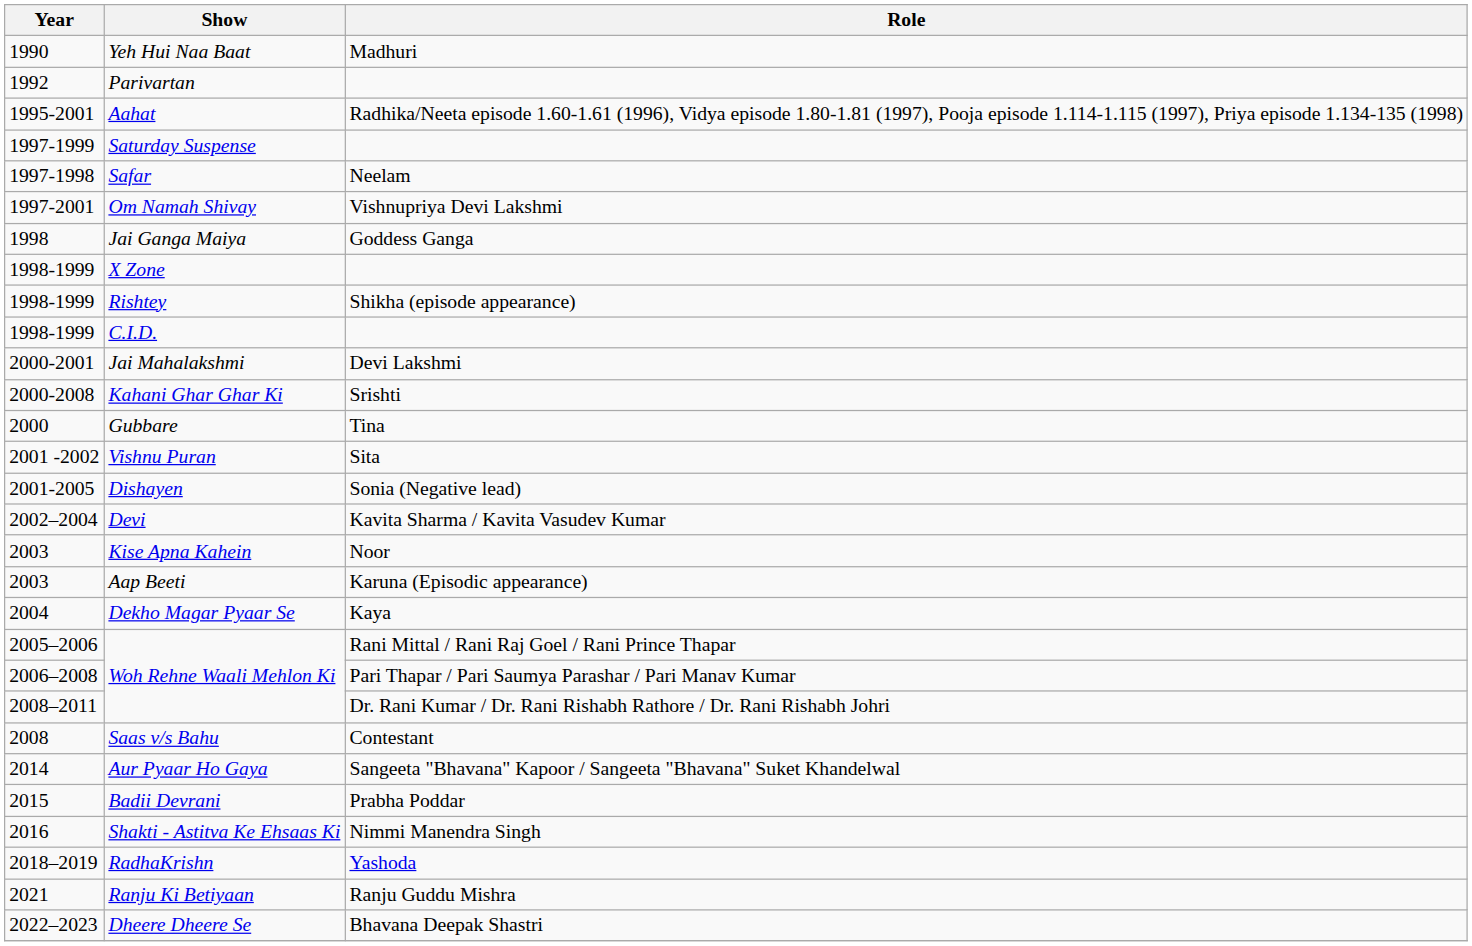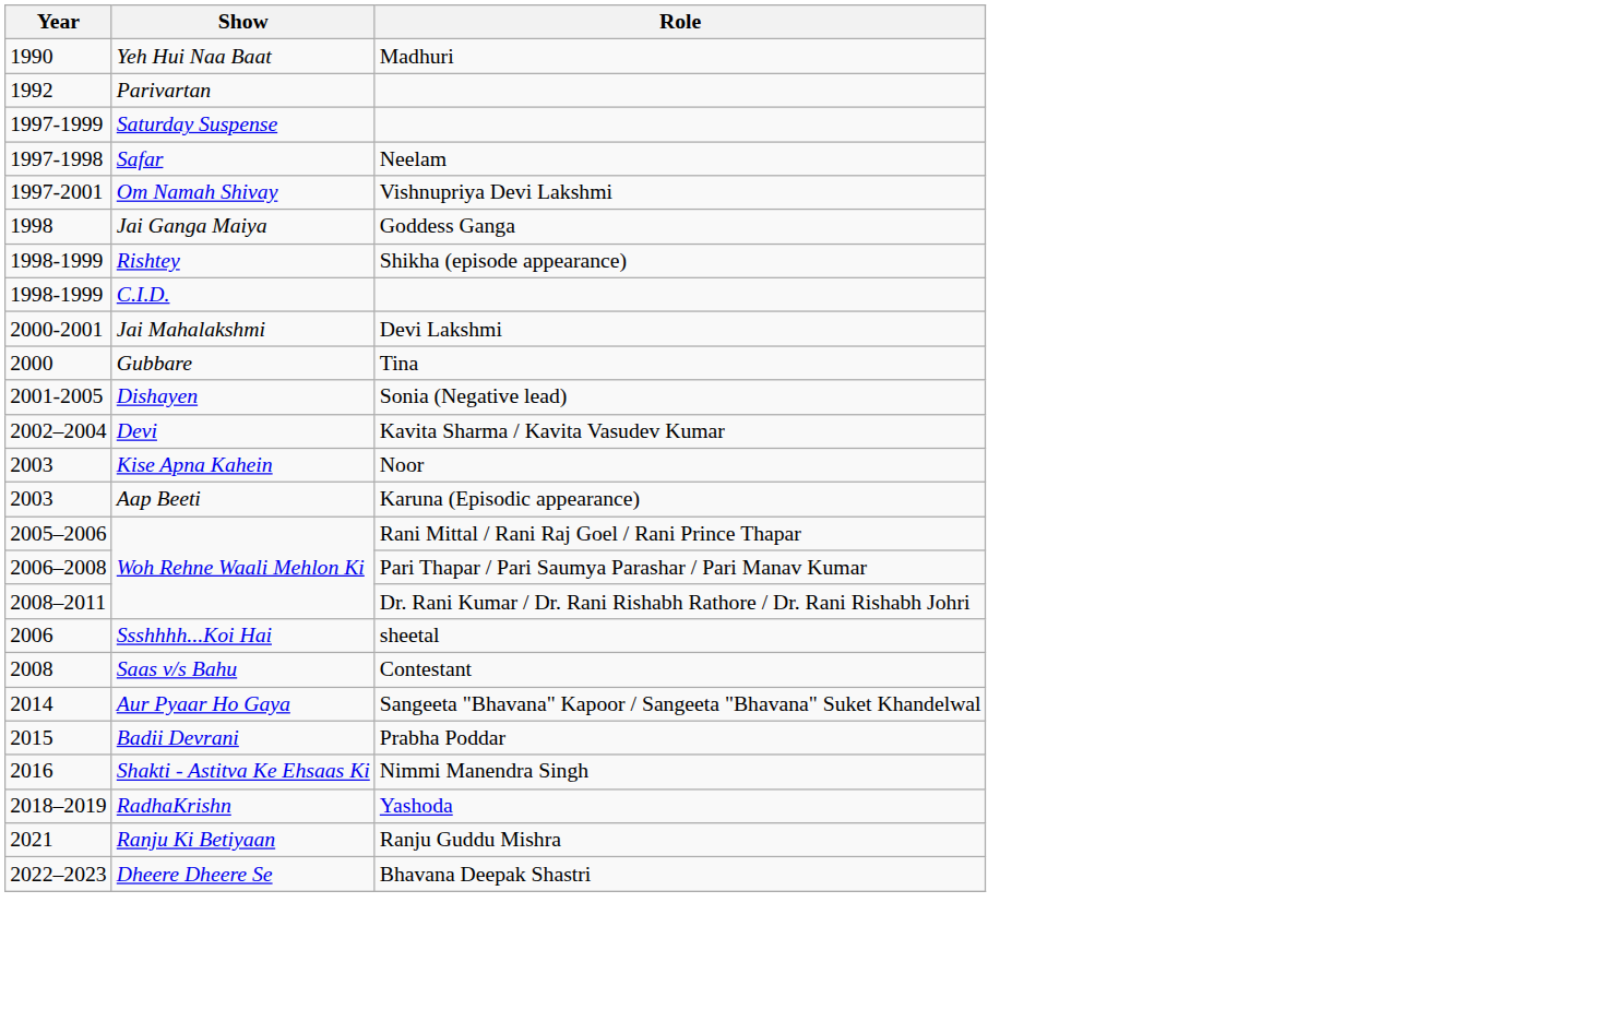 <table class="wikitable">
 <tr>
 <th>Year</th>
 <th>Show</th>
 <th>Role</th>
 </tr>
 <tr>
 <td>1990</td>
 <td><em>Yeh Hui Naa Baat</em></td>
 <td>Madhuri</td>
 </tr>
 <tr>
 <td>1992</td>
 <td><em>Parivartan</em></td>
 <td></td>
-</tr>
-<tr>
-<td>1995-2001</td>
-<td><em><a href='#'>Aahat</a></em></td>
-<td>Radhika/Neeta episode 1.60-1.61 (1996), Vidya episode 1.80-1.81 (1997), Pooja episode 1.114-1.115 (1997), Priya episode 1.134-135 (1998)</td>
 </tr>
 <tr>
 <td>1997-1999</td>
 <td><em><a href='#'>Saturday Suspense</a></em></td>
 <td></td>
 </tr>
 <tr>
 <td>1997-1998</td>
 <td><em><a href='#'>Safar</a></em></td>
 <td>Neelam</td>
 </tr>
 <tr>
 <td>1997-2001</td>
 <td><em><a href='#'>Om Namah Shivay</a></em></td>
 <td>Vishnupriya Devi Lakshmi</td>
 </tr>
 <tr>
 <td>1998</td>
 <td><em>Jai Ganga Maiya</em></td>
 <td>Goddess Ganga</td>
 </tr>
 <tr>
 <td>1998-1999</td>
-<td><em><a href='#'>X Zone</a></em></td>
-<td></td>
-</tr>
-<tr>
-<td>1998-1999</td>
 <td><em><a href='#'>Rishtey</a></em></td>
 <td>Shikha (episode appearance)</td>
 </tr>
 <tr>
 <td>1998-1999</td>
 <td><em><a href='#'>C.I.D.</a></em></td>
 <td></td>
 </tr>
 <tr>
 <td>2000-2001</td>
 <td><em>Jai Mahalakshmi</em></td>
 <td>Devi Lakshmi</td>
 </tr>
 <tr>
-<td>2000-2008</td>
-<td><em><a href='#'>Kahani Ghar Ghar Ki</a></em></td>
-<td>Srishti</td>
-</tr>
-<tr>
 <td>2000</td>
 <td><em>Gubbare</em></td>
 <td>Tina</td>
-</tr>
-<tr>
-<td>2001 -2002</td>
-<td><em><a href='#'>Vishnu Puran</a></em></td>
-<td>Sita</td>
 </tr>
 <tr>
 <td>2001-2005</td>
 <td><em><a href='#'>Dishayen</a></em></td>
 <td>Sonia (Negative lead)</td>
 </tr>
 <tr>
 <td>2002–2004</td>
 <td><em><a href='#'>Devi</a></em></td>
 <td>Kavita Sharma / Kavita Vasudev Kumar</td>
 </tr>
 <tr>
 <td>2003</td>
 <td><em><a href='#'>Kise Apna Kahein</a></em></td>
 <td>Noor</td>
 </tr>
 <tr>
 <td>2003</td>
 <td><em>Aap Beeti</em></td>
 <td>Karuna (Episodic appearance)</td>
 </tr>
 <tr>
-<td>2004</td>
-<td><em><a href='#'>Dekho Magar Pyaar Se</a></em></td>
-<td>Kaya</td>
-</tr>
-<tr>
 <td>2005–2006</td>
 <td rowspan = "3"><em><a href='#'>Woh Rehne Waali Mehlon Ki</a></em></td>
 <td>Rani Mittal / Rani Raj Goel / Rani Prince Thapar</td>
 </tr>
 <tr>
 <td>2006–2008</td>
 <td>Pari Thapar / Pari Saumya Parashar / Pari Manav Kumar</td>
 </tr>
 <tr>
 <td>2008–2011</td>
 <td>Dr. Rani Kumar / Dr. Rani Rishabh Rathore / Dr. Rani Rishabh Johri</td>
+</tr>
+<tr>
+<td>2006</td>
+<td><em><a href='#'>Ssshhhh...Koi Hai</a></em></td>
+<td>sheetal</td>
 </tr>
 <tr>
 <td>2008</td>
 <td><em><a href='#'>Saas v/s Bahu</a></em></td>
 <td>Contestant</td>
 </tr>
 <tr>
 <td>2014</td>
 <td><em><a href='#'>Aur Pyaar Ho Gaya</a></em></td>
 <td>Sangeeta "Bhavana" Kapoor / Sangeeta "Bhavana" Suket Khandelwal</td>
 </tr>
 <tr>
 <td>2015</td>
 <td><em><a href='#'>Badii Devrani</a></em></td>
 <td>Prabha Poddar</td>
 </tr>
 <tr>
 <td>2016</td>
 <td><em><a href='#'>Shakti - Astitva Ke Ehsaas Ki</a></em></td>
 <td>Nimmi Manendra Singh</td>
 </tr>
 <tr>
 <td>2018–2019</td>
 <td><em><a href='#'>RadhaKrishn</a></em></td>
 <td><a href='#'>Yashoda</a></td>
 </tr>
 <tr>
 <td>2021</td>
 <td><em><a href='#'>Ranju Ki Betiyaan</a></em></td>
 <td>Ranju Guddu Mishra</td>
 </tr>
 <tr>
 <td>2022–2023</td>
 <td><em> <a href='#'>Dheere Dheere Se</a></em></td>
 <td>Bhavana Deepak Shastri</td>
 </tr>
 <tr>
 </tr>
 </table>
